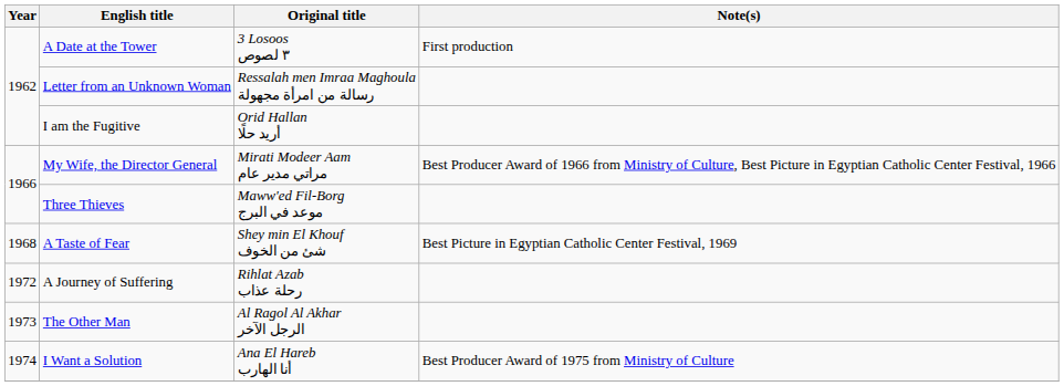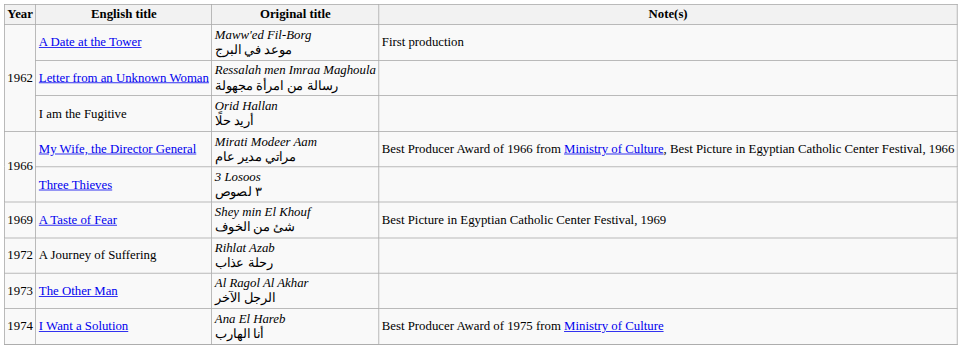 <table class="wikitable">
 <tr>
 <th>Year</th>
 <th>English title</th>
 <th>Original title</th>
 <th>Note(s)</th>
 </tr>
 <tr>
 <td rowspan="3">1962</td>
 <td><a href='#'>A Date at the Tower</a></td>
-<td><em>3 Losoos</em><br>٣ لصوص</td>
+<td><em>Maww'ed Fil-Borg</em><br>موعد في البرج</td>
 <td>First production<br></td>
 </tr>
 <tr>
 <td><a href='#'>Letter from an Unknown Woman</a></td>
 <td><em>Ressalah men Imraa Maghoula</em><br>رسالة من امرأة مجهولة</td>
 <td></td>
 </tr>
 <tr>
 <td>I am the Fugitive</td>
 <td><em>Orid Hallan</em><br>أريد حلًا</td>
 <td></td>
 </tr>
 <tr>
 <td rowspan="2">1966</td>
 <td><a href='#'>My Wife, the Director General</a></td>
 <td><em>Mirati Modeer Aam</em><br>مراتي مدير عام</td>
 <td>Best Producer Award of 1966 from <a href='#'>Ministry of Culture</a>, Best Picture in Egyptian Catholic Center Festival, 1966<br></td>
 </tr>
 <tr>
 <td><a href='#'>Three Thieves</a></td>
-<td><em>Maww'ed Fil-Borg</em><br>موعد في البرج</td>
+<td><em>3 Losoos</em><br>٣ لصوص</td>
 <td></td>
 </tr>
 <tr>
-<td rowspan="1">1968</td>
+<td rowspan="1">1969</td>
 <td><a href='#'>A Taste of Fear</a></td>
 <td><em>Shey min El Khouf</em><br>شئ من الخوف</td>
 <td>Best Picture in Egyptian Catholic Center Festival, 1969<br></td>
 </tr>
 <tr>
 <td rowspan="1">1972</td>
 <td>A Journey of Suffering</td>
 <td><em>Rihlat Azab</em><br>رحلة عذاب</td>
 <td></td>
 </tr>
 <tr>
 <td rowspan="1">1973</td>
 <td><a href='#'>The Other Man</a></td>
 <td><em>Al Ragol Al Akhar</em><br>الرجل الآخر</td>
 <td></td>
 </tr>
 <tr>
 <td rowspan="1">1974</td>
 <td><a href='#'>I Want a Solution</a></td>
 <td><em>Ana El Hareb</em><br>أنا الهارب</td>
 <td>Best Producer Award of 1975 from <a href='#'>Ministry of Culture</a><br></td>
 </tr>
 <tr>
 </tr>
 </table>
